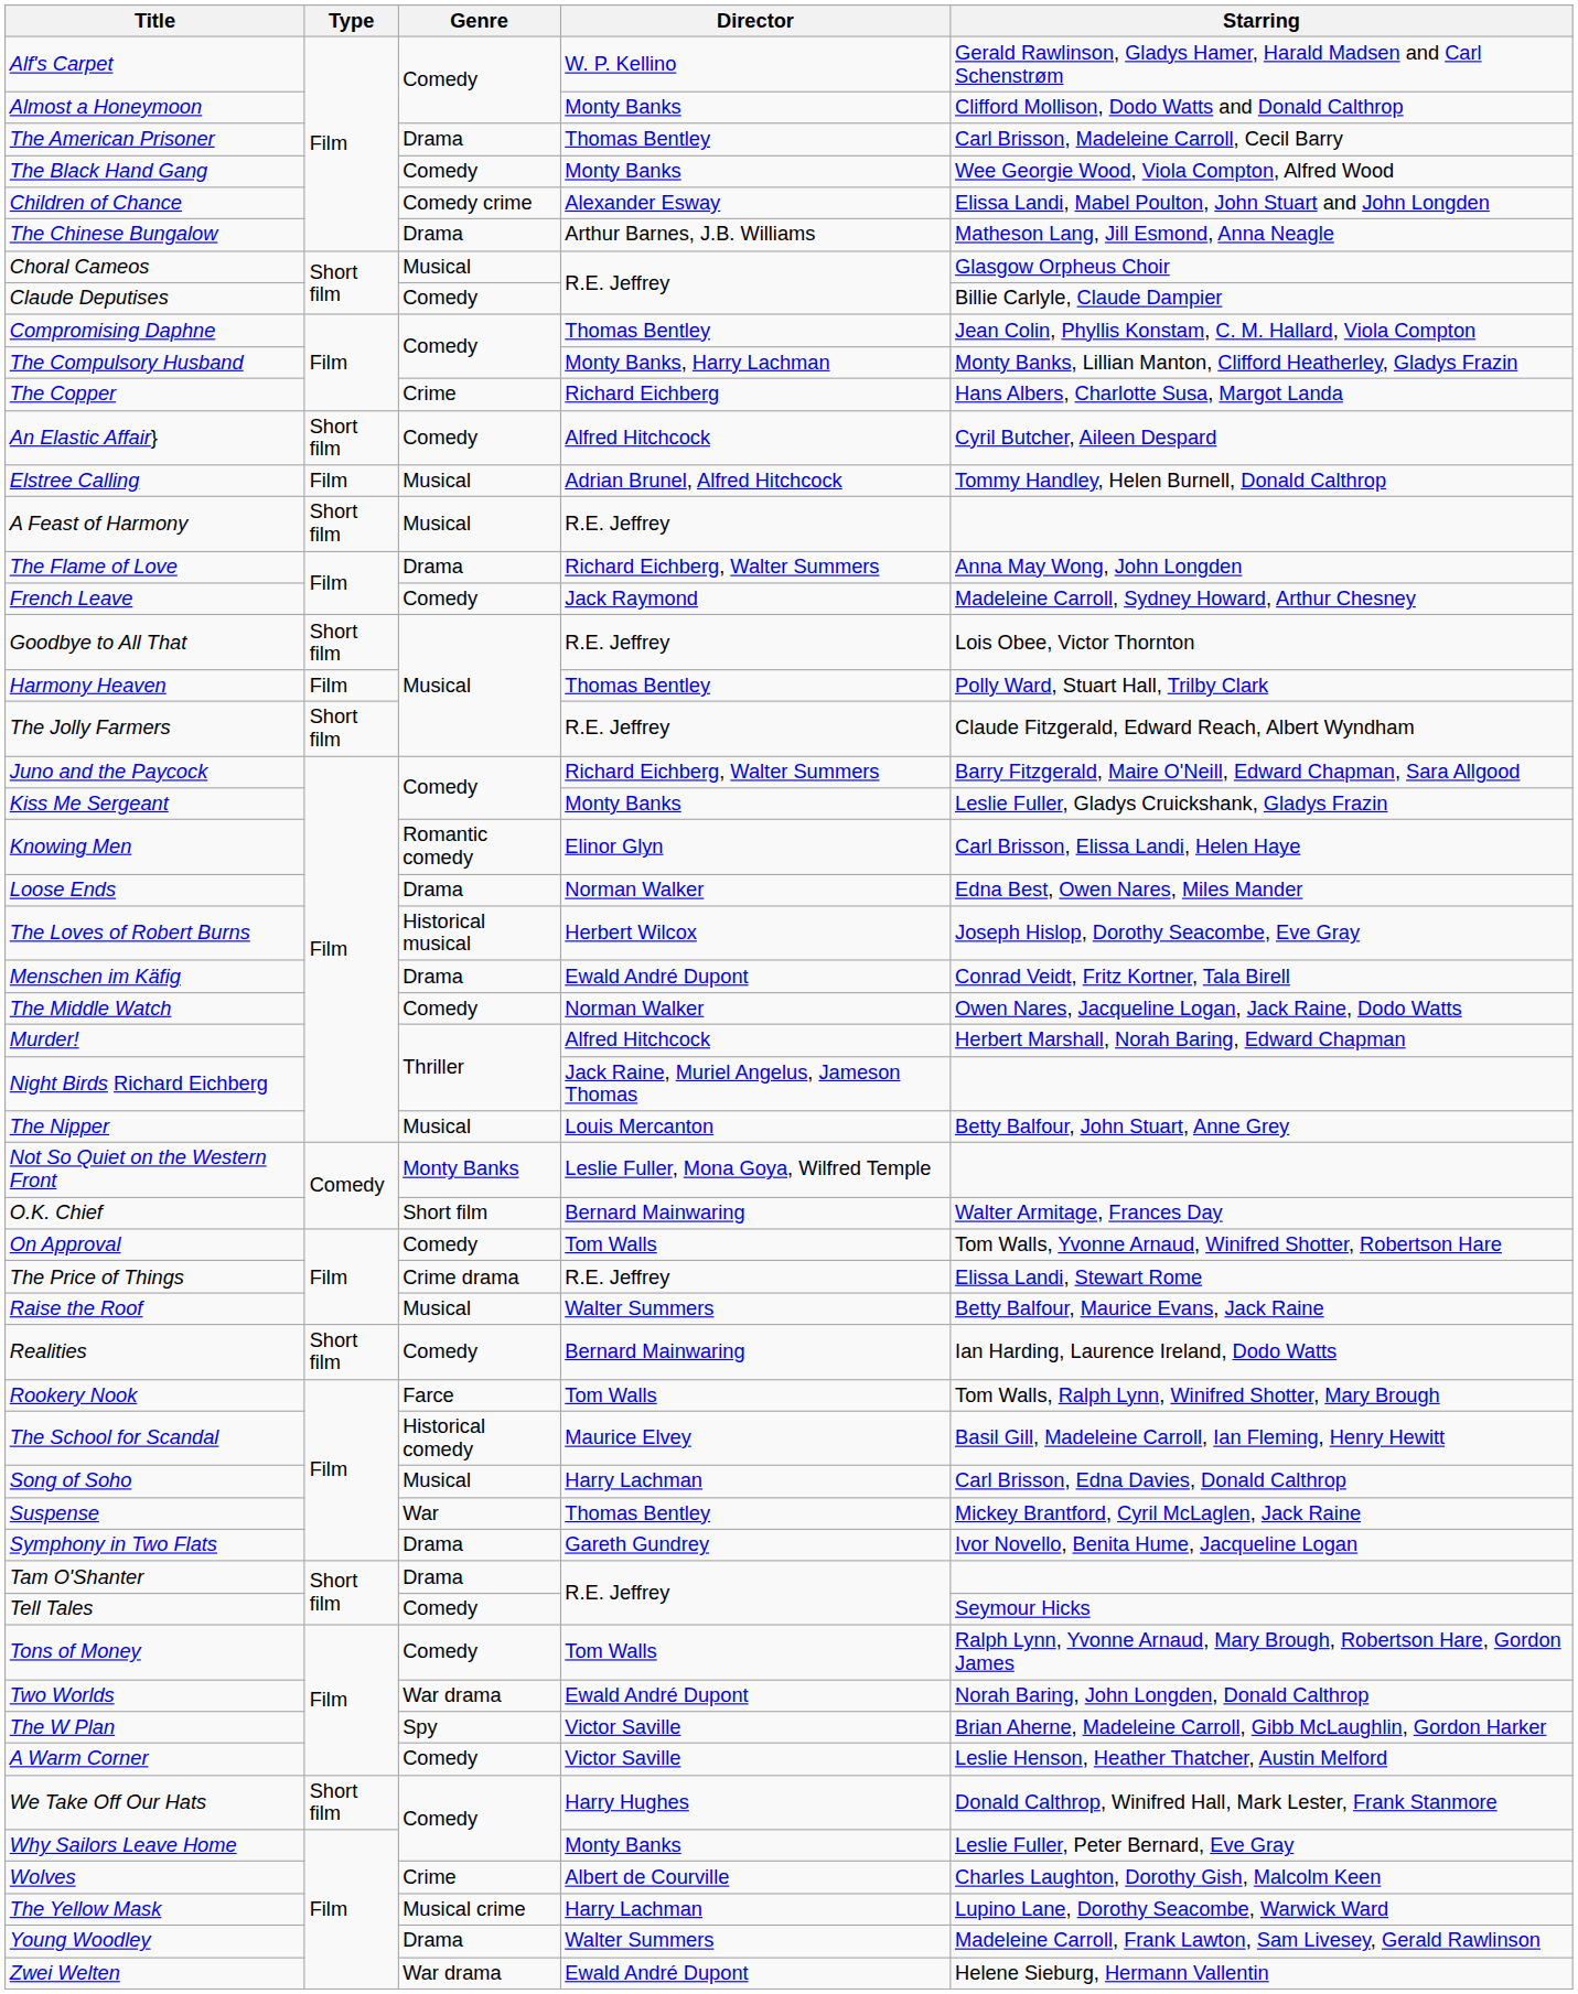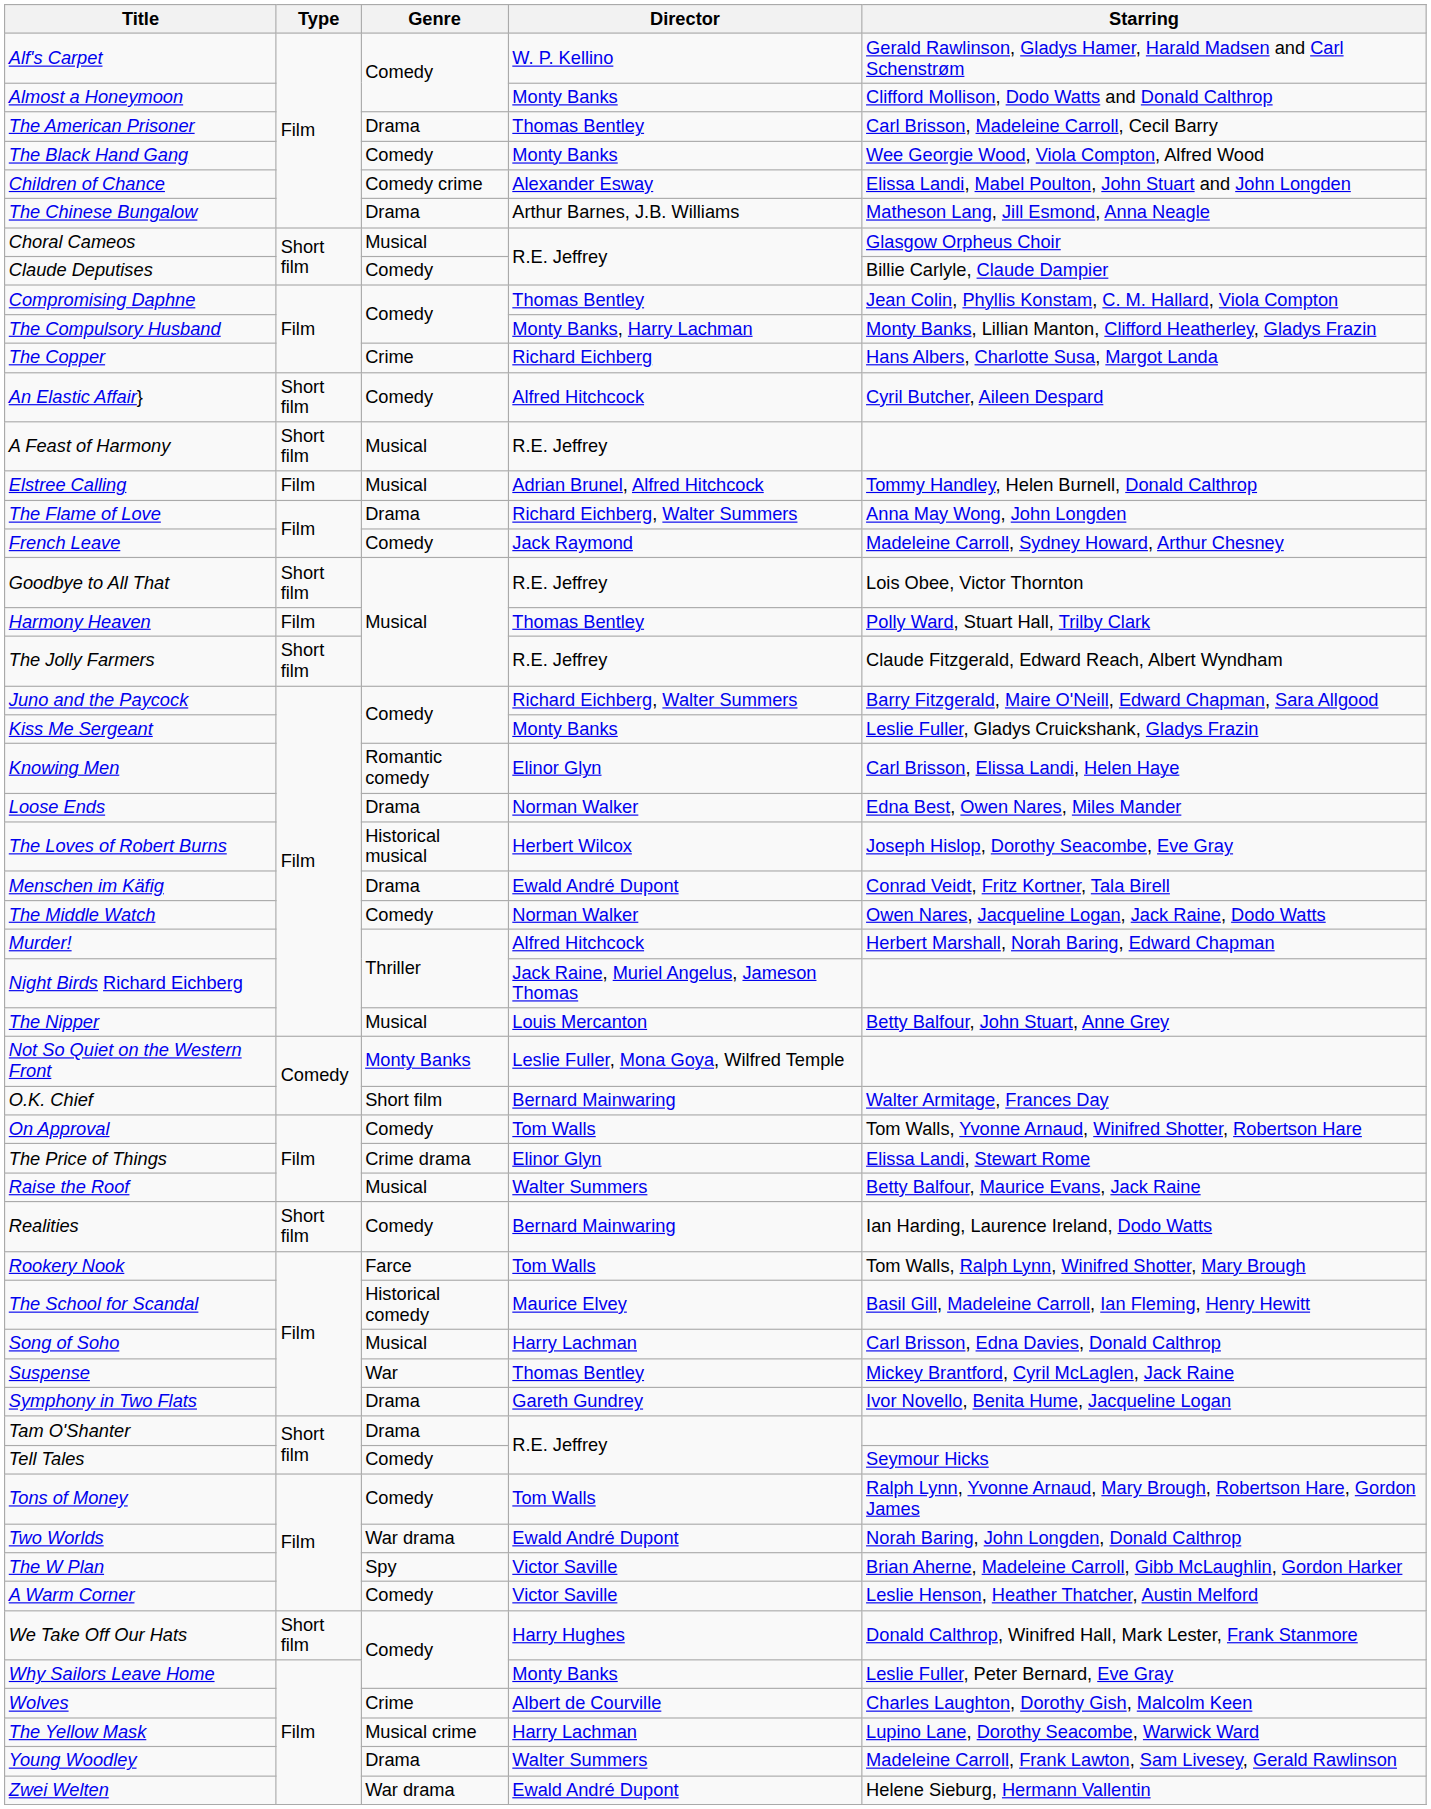 <table class="wikitable unsortable">
 <tr>
 <th>Title</th>
 <th>Type</th>
 <th>Genre</th>
 <th>Director</th>
 <th>Starring</th>
 </tr>
 <tr>
 <td><em><a href='#'>Alf's Carpet</a></em></td>
 <td rowspan="6">Film</td>
 <td rowspan="2">Comedy</td>
 <td><a href='#'>W. P. Kellino</a></td>
 <td><a href='#'>Gerald Rawlinson</a>, <a href='#'>Gladys Hamer</a>, <a href='#'>Harald Madsen</a> and <a href='#'>Carl Schenstrøm</a></td>
 </tr>
 <tr>
 <td><em><a href='#'>Almost a Honeymoon</a></em></td>
 <td><a href='#'>Monty Banks</a></td>
 <td><a href='#'>Clifford Mollison</a>, <a href='#'>Dodo Watts</a> and <a href='#'>Donald Calthrop</a></td>
 </tr>
 <tr>
 <td><em><a href='#'>The American Prisoner</a></em></td>
 <td>Drama</td>
 <td><a href='#'>Thomas Bentley</a></td>
 <td><a href='#'>Carl Brisson</a>, <a href='#'>Madeleine Carroll</a>, Cecil Barry</td>
 </tr>
 <tr>
 <td><em><a href='#'>The Black Hand Gang</a></em></td>
 <td>Comedy</td>
 <td><a href='#'>Monty Banks</a></td>
 <td><a href='#'>Wee Georgie Wood</a>, <a href='#'>Viola Compton</a>, Alfred Wood</td>
 </tr>
 <tr>
 <td><em><a href='#'>Children of Chance</a></em></td>
 <td>Comedy crime</td>
 <td><a href='#'>Alexander Esway</a></td>
 <td><a href='#'>Elissa Landi</a>, <a href='#'>Mabel Poulton</a>, <a href='#'>John Stuart</a> and <a href='#'>John Longden</a></td>
 </tr>
 <tr>
 <td><em><a href='#'>The Chinese Bungalow</a></em></td>
 <td>Drama</td>
 <td>Arthur Barnes, J.B. Williams</td>
 <td><a href='#'>Matheson Lang</a>, <a href='#'>Jill Esmond</a>, <a href='#'>Anna Neagle</a></td>
 </tr>
 <tr>
 <td><em>Choral Cameos</em></td>
 <td rowspan="2">Short film</td>
 <td>Musical</td>
 <td rowspan="2">R.E. Jeffrey</td>
 <td><a href='#'>Glasgow Orpheus Choir</a></td>
 </tr>
 <tr>
 <td><em>Claude Deputises</em></td>
 <td>Comedy</td>
 <td>Billie Carlyle, <a href='#'>Claude Dampier</a></td>
 </tr>
 <tr>
 <td><em><a href='#'>Compromising Daphne</a></em></td>
 <td rowspan="3">Film</td>
 <td rowspan="2">Comedy</td>
 <td><a href='#'>Thomas Bentley</a></td>
 <td><a href='#'>Jean Colin</a>, <a href='#'>Phyllis Konstam</a>, <a href='#'>C. M. Hallard</a>, <a href='#'>Viola Compton</a></td>
 </tr>
 <tr>
 <td><em><a href='#'>The Compulsory Husband</a></em></td>
 <td><a href='#'>Monty Banks</a>, <a href='#'>Harry Lachman</a></td>
 <td><a href='#'>Monty Banks</a>, Lillian Manton, <a href='#'>Clifford Heatherley</a>, <a href='#'>Gladys Frazin</a></td>
 </tr>
 <tr>
 <td><em><a href='#'>The Copper</a></em></td>
 <td>Crime</td>
 <td><a href='#'>Richard Eichberg</a></td>
 <td><a href='#'>Hans Albers</a>, <a href='#'>Charlotte Susa</a>, <a href='#'>Margot Landa</a></td>
 </tr>
 <tr>
 <td><em><a href='#'>An Elastic Affair</a></em>}</td>
 <td>Short film</td>
 <td>Comedy</td>
 <td><a href='#'>Alfred Hitchcock</a></td>
 <td><a href='#'>Cyril Butcher</a>, <a href='#'>Aileen Despard</a></td>
 </tr>
 <tr>
+<td><em>A Feast of Harmony</em></td>
+<td>Short film</td>
+<td>Musical</td>
+<td>R.E. Jeffrey</td>
+<td></td>
+</tr>
+<tr>
 <td><em><a href='#'>Elstree Calling</a></em></td>
 <td>Film</td>
 <td>Musical</td>
 <td><a href='#'>Adrian Brunel</a>, <a href='#'>Alfred Hitchcock</a></td>
 <td><a href='#'>Tommy Handley</a>, Helen Burnell, <a href='#'>Donald Calthrop</a></td>
-</tr>
-<tr>
-<td><em>A Feast of Harmony</em></td>
-<td>Short film</td>
-<td>Musical</td>
-<td>R.E. Jeffrey</td>
-<td></td>
 </tr>
 <tr>
 <td><em><a href='#'>The Flame of Love</a></em></td>
 <td rowspan="2">Film</td>
 <td>Drama</td>
 <td><a href='#'>Richard Eichberg</a>, <a href='#'>Walter Summers</a></td>
 <td><a href='#'>Anna May Wong</a>, <a href='#'>John Longden</a></td>
 </tr>
 <tr>
 <td><em><a href='#'>French Leave</a></em></td>
 <td>Comedy</td>
 <td><a href='#'>Jack Raymond</a></td>
 <td><a href='#'>Madeleine Carroll</a>, <a href='#'>Sydney Howard</a>, <a href='#'>Arthur Chesney</a></td>
 </tr>
 <tr>
 <td><em>Goodbye to All That</em></td>
 <td>Short film</td>
 <td rowspan="3">Musical</td>
 <td>R.E. Jeffrey</td>
 <td>Lois Obee, Victor Thornton</td>
 </tr>
 <tr>
 <td><em><a href='#'>Harmony Heaven</a></em></td>
 <td>Film</td>
 <td><a href='#'>Thomas Bentley</a></td>
 <td><a href='#'>Polly Ward</a>, Stuart Hall, <a href='#'>Trilby Clark</a></td>
 </tr>
 <tr>
 <td><em>The Jolly Farmers</em></td>
 <td>Short film</td>
 <td>R.E. Jeffrey</td>
 <td>Claude Fitzgerald, Edward Reach, Albert Wyndham</td>
 </tr>
 <tr>
 <td><em><a href='#'>Juno and the Paycock</a></em></td>
 <td rowspan="10">Film</td>
 <td rowspan="2">Comedy</td>
 <td><a href='#'>Richard Eichberg</a>, <a href='#'>Walter Summers</a></td>
 <td><a href='#'>Barry Fitzgerald</a>, <a href='#'>Maire O'Neill</a>, <a href='#'>Edward Chapman</a>, <a href='#'>Sara Allgood</a></td>
 </tr>
 <tr>
 <td><em><a href='#'>Kiss Me Sergeant</a></em></td>
 <td><a href='#'>Monty Banks</a></td>
 <td><a href='#'>Leslie Fuller</a>, Gladys Cruickshank, <a href='#'>Gladys Frazin</a></td>
 </tr>
 <tr>
 <td><em><a href='#'>Knowing Men</a></em></td>
 <td>Romantic comedy</td>
 <td><a href='#'>Elinor Glyn</a></td>
 <td><a href='#'>Carl Brisson</a>, <a href='#'>Elissa Landi</a>, <a href='#'>Helen Haye</a></td>
 </tr>
 <tr>
 <td><em><a href='#'>Loose Ends</a></em></td>
 <td>Drama</td>
 <td><a href='#'>Norman Walker</a></td>
 <td><a href='#'>Edna Best</a>, <a href='#'>Owen Nares</a>, <a href='#'>Miles Mander</a></td>
 </tr>
 <tr>
 <td><em><a href='#'>The Loves of Robert Burns</a></em></td>
 <td>Historical musical</td>
 <td><a href='#'>Herbert Wilcox</a></td>
 <td><a href='#'>Joseph Hislop</a>, <a href='#'>Dorothy Seacombe</a>, <a href='#'>Eve Gray</a></td>
 </tr>
 <tr>
 <td><em><a href='#'>Menschen im Käfig</a></em></td>
 <td>Drama</td>
 <td><a href='#'>Ewald André Dupont</a></td>
 <td><a href='#'>Conrad Veidt</a>, <a href='#'>Fritz Kortner</a>, <a href='#'>Tala Birell</a></td>
 </tr>
 <tr>
 <td><em><a href='#'>The Middle Watch</a></em></td>
 <td>Comedy</td>
 <td><a href='#'>Norman Walker</a></td>
 <td><a href='#'>Owen Nares</a>, <a href='#'>Jacqueline Logan</a>, <a href='#'>Jack Raine</a>, <a href='#'>Dodo Watts</a></td>
 </tr>
 <tr>
 <td><em><a href='#'>Murder!</a></em></td>
 <td rowspan="2">Thriller</td>
 <td><a href='#'>Alfred Hitchcock</a></td>
 <td><a href='#'>Herbert Marshall</a>, <a href='#'>Norah Baring</a>, <a href='#'>Edward Chapman</a></td>
 </tr>
 <tr>
 <td><em><a href='#'>Night Birds</a></em> <a href='#'>Richard Eichberg</a></td>
 <td><a href='#'>Jack Raine</a>, <a href='#'>Muriel Angelus</a>, <a href='#'>Jameson Thomas</a></td>
 </tr>
 <tr>
 <td><em><a href='#'>The Nipper</a></em></td>
 <td>Musical</td>
 <td><a href='#'>Louis Mercanton</a></td>
 <td><a href='#'>Betty Balfour</a>, <a href='#'>John Stuart</a>, <a href='#'>Anne Grey</a></td>
 </tr>
 <tr>
 <td><em><a href='#'>Not So Quiet on the Western Front</a></em></td>
 <td rowspan="2">Comedy</td>
 <td><a href='#'>Monty Banks</a></td>
 <td><a href='#'>Leslie Fuller</a>, <a href='#'>Mona Goya</a>, Wilfred Temple</td>
 </tr>
 <tr>
 <td><em>O.K. Chief</em></td>
 <td>Short film</td>
 <td><a href='#'>Bernard Mainwaring</a></td>
 <td><a href='#'>Walter Armitage</a>, <a href='#'>Frances Day</a></td>
 </tr>
 <tr>
 <td><em><a href='#'>On Approval</a></em></td>
 <td rowspan="3">Film</td>
 <td>Comedy</td>
 <td><a href='#'>Tom Walls</a></td>
 <td>Tom Walls, <a href='#'>Yvonne Arnaud</a>, <a href='#'>Winifred Shotter</a>, <a href='#'>Robertson Hare</a></td>
 </tr>
 <tr>
 <td><em>The Price of Things</em></td>
 <td>Crime drama</td>
-<td>R.E. Jeffrey</td>
+<td><a href='#'>Elinor Glyn</a></td>
 <td><a href='#'>Elissa Landi</a>, <a href='#'>Stewart Rome</a></td>
 </tr>
 <tr>
 <td><em><a href='#'>Raise the Roof</a></em></td>
 <td>Musical</td>
 <td><a href='#'>Walter Summers</a></td>
 <td><a href='#'>Betty Balfour</a>, <a href='#'>Maurice Evans</a>, <a href='#'>Jack Raine</a></td>
 </tr>
 <tr>
 <td><em>Realities</em></td>
 <td>Short film</td>
 <td>Comedy</td>
 <td><a href='#'>Bernard Mainwaring</a></td>
 <td>Ian Harding, Laurence Ireland, <a href='#'>Dodo Watts</a></td>
 </tr>
 <tr>
 <td><em><a href='#'>Rookery Nook</a></em></td>
 <td rowspan="5">Film</td>
 <td>Farce</td>
 <td><a href='#'>Tom Walls</a></td>
 <td>Tom Walls, <a href='#'>Ralph Lynn</a>, <a href='#'>Winifred Shotter</a>, <a href='#'>Mary Brough</a></td>
 </tr>
 <tr>
 <td><em><a href='#'>The School for Scandal</a></em></td>
 <td>Historical comedy</td>
 <td><a href='#'>Maurice Elvey</a></td>
 <td><a href='#'>Basil Gill</a>, <a href='#'>Madeleine Carroll</a>, <a href='#'>Ian Fleming</a>, <a href='#'>Henry Hewitt</a></td>
 </tr>
 <tr>
 <td><em><a href='#'>Song of Soho</a></em></td>
 <td>Musical</td>
 <td><a href='#'>Harry Lachman</a></td>
 <td><a href='#'>Carl Brisson</a>, <a href='#'>Edna Davies</a>, <a href='#'>Donald Calthrop</a></td>
 </tr>
 <tr>
 <td><em><a href='#'>Suspense</a></em></td>
 <td>War</td>
 <td><a href='#'>Thomas Bentley</a></td>
 <td><a href='#'>Mickey Brantford</a>, <a href='#'>Cyril McLaglen</a>, <a href='#'>Jack Raine</a></td>
 </tr>
 <tr>
 <td><em><a href='#'>Symphony in Two Flats</a></em></td>
 <td>Drama</td>
 <td><a href='#'>Gareth Gundrey</a></td>
 <td><a href='#'>Ivor Novello</a>, <a href='#'>Benita Hume</a>, <a href='#'>Jacqueline Logan</a></td>
 </tr>
 <tr>
 <td><em>Tam O'Shanter</em></td>
 <td rowspan="2">Short film</td>
 <td>Drama</td>
 <td rowspan="2">R.E. Jeffrey</td>
 <td></td>
 </tr>
 <tr>
 <td><em>Tell Tales</em></td>
 <td>Comedy</td>
 <td><a href='#'>Seymour Hicks</a></td>
 </tr>
 <tr>
 <td><em><a href='#'>Tons of Money</a></em></td>
 <td rowspan="4">Film</td>
 <td>Comedy</td>
 <td><a href='#'>Tom Walls</a></td>
 <td><a href='#'>Ralph Lynn</a>, <a href='#'>Yvonne Arnaud</a>, <a href='#'>Mary Brough</a>, <a href='#'>Robertson Hare</a>, <a href='#'>Gordon James</a></td>
 </tr>
 <tr>
 <td><em><a href='#'>Two Worlds</a></em></td>
 <td>War drama</td>
 <td><a href='#'>Ewald André Dupont</a></td>
 <td><a href='#'>Norah Baring</a>, <a href='#'>John Longden</a>, <a href='#'>Donald Calthrop</a></td>
 </tr>
 <tr>
 <td><em><a href='#'>The W Plan</a></em></td>
 <td>Spy</td>
 <td><a href='#'>Victor Saville</a></td>
 <td><a href='#'>Brian Aherne</a>, <a href='#'>Madeleine Carroll</a>, <a href='#'>Gibb McLaughlin</a>, <a href='#'>Gordon Harker</a></td>
 </tr>
 <tr>
 <td><em><a href='#'>A Warm Corner</a></em></td>
 <td>Comedy</td>
 <td><a href='#'>Victor Saville</a></td>
 <td><a href='#'>Leslie Henson</a>, <a href='#'>Heather Thatcher</a>, <a href='#'>Austin Melford</a></td>
 </tr>
 <tr>
 <td><em>We Take Off Our Hats</em></td>
 <td>Short film</td>
 <td rowspan="2">Comedy</td>
 <td><a href='#'>Harry Hughes</a></td>
 <td><a href='#'>Donald Calthrop</a>, Winifred Hall, Mark Lester, <a href='#'>Frank Stanmore</a></td>
 </tr>
 <tr>
 <td><em><a href='#'>Why Sailors Leave Home</a></em></td>
 <td rowspan="5">Film</td>
 <td><a href='#'>Monty Banks</a></td>
 <td><a href='#'>Leslie Fuller</a>, Peter Bernard, <a href='#'>Eve Gray</a></td>
 </tr>
 <tr>
 <td><em><a href='#'>Wolves</a></em></td>
 <td>Crime</td>
 <td><a href='#'>Albert de Courville</a></td>
 <td><a href='#'>Charles Laughton</a>, <a href='#'>Dorothy Gish</a>, <a href='#'>Malcolm Keen</a></td>
 </tr>
 <tr>
 <td><em><a href='#'>The Yellow Mask</a></em></td>
 <td>Musical crime</td>
 <td><a href='#'>Harry Lachman</a></td>
 <td><a href='#'>Lupino Lane</a>, <a href='#'>Dorothy Seacombe</a>, <a href='#'>Warwick Ward</a></td>
 </tr>
 <tr>
 <td><em><a href='#'>Young Woodley</a></em></td>
 <td>Drama</td>
 <td><a href='#'>Walter Summers</a></td>
 <td><a href='#'>Madeleine Carroll</a>, <a href='#'>Frank Lawton</a>, <a href='#'>Sam Livesey</a>, <a href='#'>Gerald Rawlinson</a></td>
 </tr>
 <tr>
 <td><em><a href='#'>Zwei Welten</a></em></td>
 <td>War drama</td>
 <td><a href='#'>Ewald André Dupont</a></td>
 <td>Helene Sieburg, <a href='#'>Hermann Vallentin</a></td>
 </tr>
 <tr>
 </tr>
 </table>
